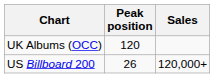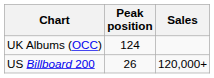 <table class="wikitable">
 <tr>
 <th>Chart</th>
 <th>Peak<br>position</th>
 <th align="left">Sales</th>
 </tr>
 <tr>
 <td align="left">UK Albums (<a href='#'>OCC</a>)</td>
-<td style="text-align:center;">120</td>
+<td style="text-align:center;">124</td>
 </tr>
 <tr>
 <td align="left">US <a href='#'><em>Billboard</em> 200</a></td>
 <td style="text-align:center;">26</td>
 <td style="text-align:center;">120,000+</td>
 </tr>
 </table>
